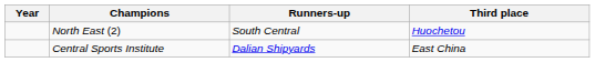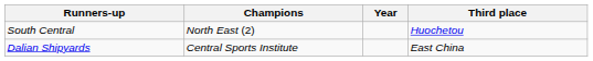 <table class="wikitable">
 <tr>
+<th style="width:20%;">Runners-up</th>
+<th style="width:20%;">Champions</th>
 <th style="width:5%;">Year</th>
-<th style="width:20%;">Champions</th>
-<th style="width:20%;">Runners-up</th>
 <th style="width:20%;">Third place</th>
 </tr>
 <tr>
+<td><em>South Central</em></td>
+<td><em>North East</em> (2)</td>
 <td></td>
-<td><em>North East</em> (2)</td>
-<td><em>South Central</em></td>
 <td><em><a href='#'>Huochetou</a></em></td>
 </tr>
 <tr>
+<td><em><a href='#'>Dalian Shipyards</a></em></td>
+<td><em>Central Sports Institute</em></td>
 <td></td>
-<td><em>Central Sports Institute</em></td>
-<td><em><a href='#'>Dalian Shipyards</a></em></td>
 <td><em>East China</em></td>
 </tr>
 </table>
